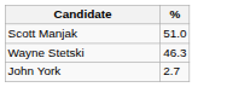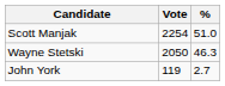 <table class="wikitable">
 <tr>
 <th bgcolor="#DDDDFF" width="200px">Candidate</th>
+<th bgcolor="#DDDDFF">Vote</th>
 <th bgcolor="#DDDDFF">%</th>
 </tr>
 <tr>
 <td>Scott Manjak</td>
+<td>2254</td>
 <td>51.0</td>
 </tr>
 <tr>
 <td>Wayne Stetski</td>
+<td>2050</td>
 <td>46.3</td>
 </tr>
 <tr>
 <td>John York</td>
+<td>119</td>
 <td>2.7</td>
 </tr>
 </table>
